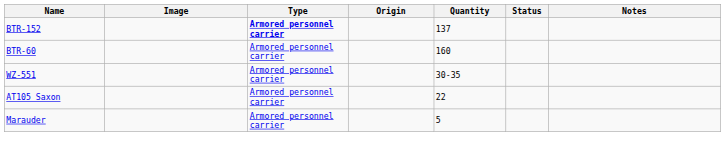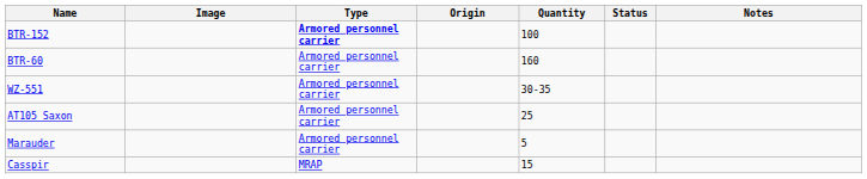 <table class="wikitable" style="width:90%;">
 <tr>
 <th width=14%>Name</th>
 <th width=20%>Image</th>
 <th width=14%>Type</th>
 <th width=12%>Origin</th>
 <th width=10%>Quantity</th>
 <th width=06%>Status</th>
 <th width=24%>Notes</th>
 </tr>
 <tr>
 <td><a href='#'>BTR-152</a></td>
 <td></td>
 <td><strong><a href='#'>Armored personnel carrier</a></strong></td>
 <td></td>
-<td>137</td>
+<td>100</td>
 <td></td>
 <td></td>
 </tr>
 <tr>
 <td><a href='#'>BTR-60</a></td>
 <td></td>
 <td><a href='#'>Armored personnel carrier</a></td>
 <td></td>
 <td>160</td>
 <td></td>
 <td></td>
 </tr>
 <tr>
 <td><a href='#'>WZ-551</a></td>
 <td></td>
 <td><a href='#'>Armored personnel carrier</a></td>
 <td></td>
 <td>30-35</td>
 <td></td>
 <td></td>
 </tr>
 <tr>
 <td><a href='#'>AT105 Saxon</a></td>
 <td></td>
 <td><a href='#'>Armored personnel carrier</a></td>
 <td></td>
-<td>22</td>
+<td>25</td>
 <td></td>
 <td></td>
 </tr>
 <tr>
 <td><a href='#'>Marauder</a></td>
 <td></td>
 <td><a href='#'>Armored personnel carrier</a></td>
 <td></td>
 <td>5</td>
 <td></td>
 <td></td>
 </tr>
+<tr>
+<td><a href='#'>Casspir</a></td>
+<td></td>
+<td><a href='#'>MRAP</a></td>
+<td></td>
+<td>15</td>
+<td></td>
+<td></td>
+</tr>
 </table>
